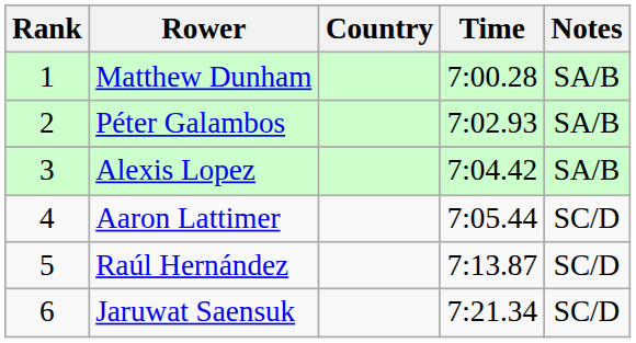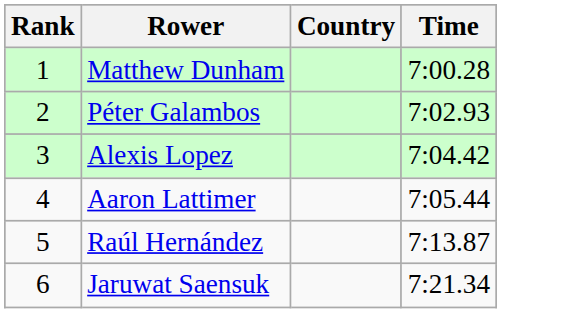 <table class="wikitable" style="text-align:center">
 <tr>
 <th>Rank</th>
 <th>Rower</th>
 <th>Country</th>
 <th>Time</th>
-<th>Notes</th>
 </tr>
 <tr bgcolor=ccffcc>
 <td>1</td>
 <td align="left"><a href='#'>Matthew Dunham</a></td>
 <td align="left"></td>
 <td>7:00.28</td>
-<td>SA/B</td>
 </tr>
 <tr bgcolor=ccffcc>
 <td>2</td>
 <td align="left"><a href='#'>Péter Galambos</a></td>
 <td align="left"></td>
 <td>7:02.93</td>
-<td>SA/B</td>
 </tr>
 <tr bgcolor=ccffcc>
 <td>3</td>
 <td align="left"><a href='#'>Alexis Lopez</a></td>
 <td align="left"></td>
 <td>7:04.42</td>
-<td>SA/B</td>
 </tr>
 <tr>
 <td>4</td>
 <td align="left"><a href='#'>Aaron Lattimer</a></td>
 <td align="left"></td>
 <td>7:05.44</td>
-<td>SC/D</td>
 </tr>
 <tr>
 <td>5</td>
 <td align="left"><a href='#'>Raúl Hernández</a></td>
 <td align="left"></td>
 <td>7:13.87</td>
-<td>SC/D</td>
 </tr>
 <tr>
 <td>6</td>
 <td align="left"><a href='#'>Jaruwat Saensuk</a></td>
 <td align="left"></td>
 <td>7:21.34</td>
-<td>SC/D</td>
 </tr>
 </table>
